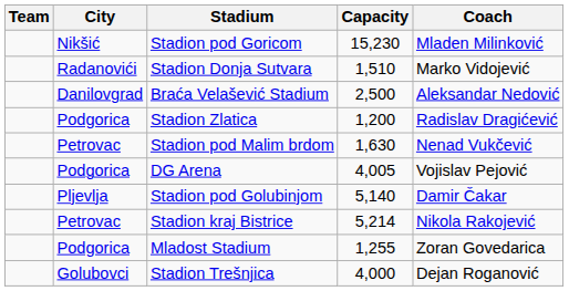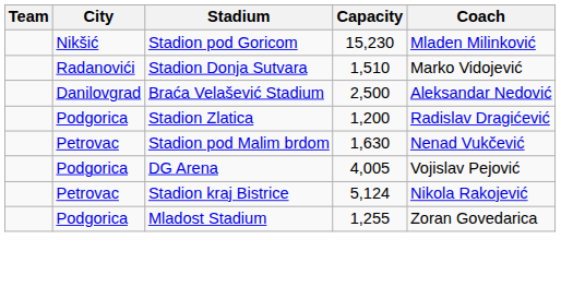 <table class="wikitable sortable">
 <tr>
 <th>Team</th>
 <th>City</th>
 <th>Stadium</th>
 <th>Capacity</th>
 <th>Coach</th>
 </tr>
 <tr>
 <td></td>
 <td><a href='#'>Nikšić</a></td>
 <td><a href='#'>Stadion pod Goricom</a></td>
 <td style="text-align:center;">15,230</td>
 <td> <a href='#'>Mladen Milinković</a></td>
 </tr>
 <tr>
 <td></td>
 <td><a href='#'>Radanovići</a></td>
 <td><a href='#'>Stadion Donja Sutvara</a></td>
 <td style="text-align:center;">1,510</td>
 <td> Marko Vidojević</td>
 </tr>
 <tr>
 <td></td>
 <td><a href='#'>Danilovgrad</a></td>
 <td><a href='#'>Braća Velašević Stadium</a></td>
 <td style="text-align:center;">2,500</td>
 <td> <a href='#'>Aleksandar Nedović</a></td>
 </tr>
 <tr>
 <td></td>
 <td><a href='#'>Podgorica</a></td>
 <td><a href='#'>Stadion Zlatica</a></td>
 <td style="text-align:center;">1,200</td>
 <td> <a href='#'>Radislav Dragićević</a></td>
 </tr>
 <tr>
 <td></td>
 <td><a href='#'>Petrovac</a></td>
 <td><a href='#'>Stadion pod Malim brdom</a></td>
 <td style="text-align:center;">1,630</td>
 <td> <a href='#'>Nenad Vukčević</a></td>
 </tr>
 <tr>
 <td></td>
 <td><a href='#'>Podgorica</a></td>
 <td><a href='#'>DG Arena</a></td>
 <td style="text-align:center;">4,005</td>
 <td> Vojislav Pejović</td>
 </tr>
 <tr>
 <td></td>
-<td><a href='#'>Pljevlja</a></td>
-<td><a href='#'>Stadion pod Golubinjom</a></td>
-<td style="text-align:center;">5,140</td>
-<td> <a href='#'>Damir Čakar</a></td>
-</tr>
-<tr>
-<td></td>
 <td><a href='#'>Petrovac</a></td>
 <td><a href='#'>Stadion kraj Bistrice</a></td>
-<td style="text-align:center;">5,214</td>
+<td style="text-align:center;">5,124</td>
 <td> <a href='#'>Nikola Rakojević</a></td>
 </tr>
 <tr>
 <td></td>
 <td><a href='#'>Podgorica</a></td>
 <td><a href='#'>Mladost Stadium</a></td>
 <td style="text-align:center;">1,255</td>
 <td> Zoran Govedarica</td>
 </tr>
-<tr>
-<td></td>
-<td><a href='#'>Golubovci</a></td>
-<td><a href='#'>Stadion Trešnjica</a></td>
-<td style="text-align:center;">4,000</td>
-<td> Dejan Roganović</td>
-</tr>
 </table>
